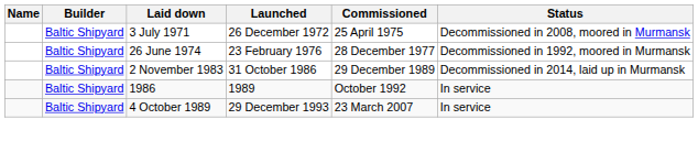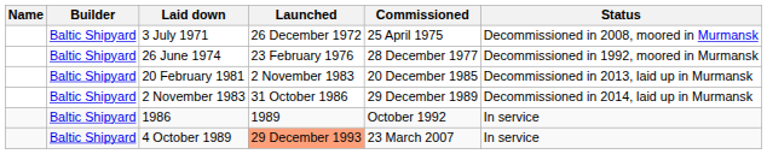 <table class="wikitable">
 <tr>
 <th>Name</th>
 <th>Builder</th>
 <th>Laid down</th>
 <th>Launched</th>
 <th>Commissioned</th>
 <th>Status</th>
 </tr>
 <tr style="background:#FFFFFF;">
 <td></td>
 <td><a href='#'>Baltic Shipyard</a></td>
 <td>3 July 1971</td>
 <td>26 December 1972</td>
 <td>25 April 1975</td>
 <td>Decommissioned in 2008, moored in <a href='#'>Murmansk</a></td>
 </tr>
 <tr style="background:#FFFFFF;">
 <td></td>
 <td><a href='#'>Baltic Shipyard</a></td>
 <td>26 June 1974</td>
 <td>23 February 1976</td>
 <td>28 December 1977</td>
 <td>Decommissioned in 1992, moored in Murmansk</td>
 </tr>
 <tr style="background:#FFFFFF;">
 <td></td>
 <td><a href='#'>Baltic Shipyard</a></td>
+<td>20 February 1981</td>
+<td>2 November 1983</td>
+<td>20 December 1985</td>
+<td>Decommissioned in 2013, laid up in Murmansk</td>
+</tr>
+<tr style="background:#FFFFFF;">
+<td></td>
+<td><a href='#'>Baltic Shipyard</a></td>
 <td>2 November 1983</td>
 <td>31 October 1986</td>
 <td>29 December 1989</td>
 <td>Decommissioned in 2014, laid up in Murmansk</td>
 </tr>
 <tr>
 <td></td>
 <td><a href='#'>Baltic Shipyard</a></td>
 <td>1986</td>
 <td>1989</td>
 <td>October 1992</td>
 <td>In service</td>
 </tr>
 <tr>
 <td></td>
 <td><a href='#'>Baltic Shipyard</a></td>
 <td>4 October 1989</td>
-<td>29 December 1993</td>
+<td style="background: lightsalmon;">29 December 1993</td>
 <td>23 March 2007</td>
 <td>In service</td>
 </tr>
 </table>
